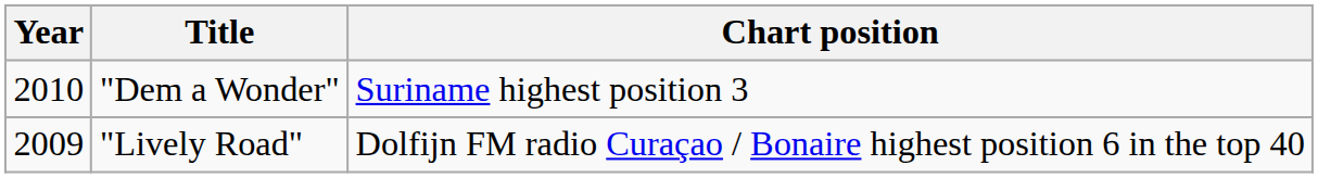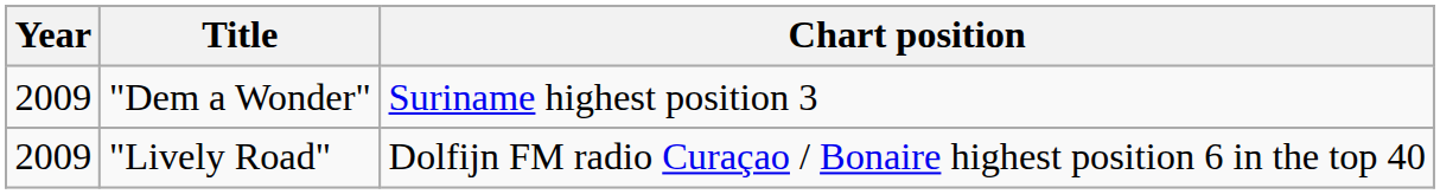 <table class="wikitable">
 <tr>
 <th>Year</th>
 <th>Title</th>
 <th>Chart position</th>
 </tr>
 <tr>
-<td>2010</td>
+<td>2009</td>
 <td>"Dem a Wonder"</td>
 <td><a href='#'>Suriname</a> highest position 3</td>
 </tr>
 <tr>
 <td>2009</td>
 <td>"Lively Road"</td>
 <td>Dolfijn FM radio <a href='#'>Curaçao</a> / <a href='#'>Bonaire</a> highest position 6 in the top 40</td>
 </tr>
 </table>
